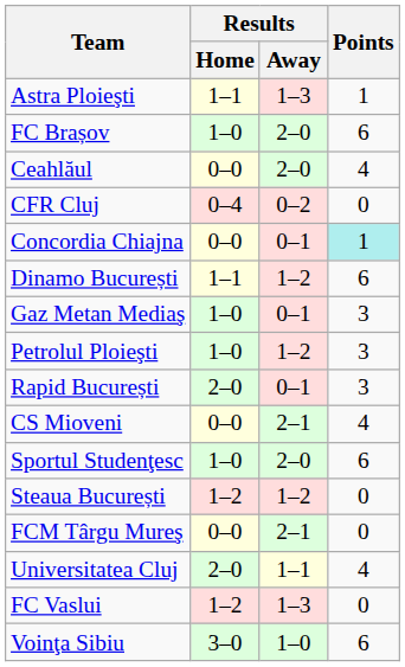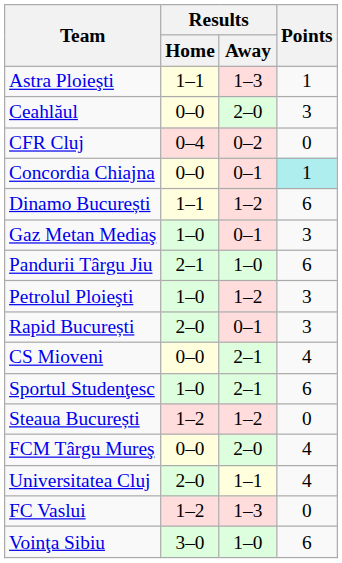 <table class="wikitable" style="text-align:center">
 <tr>
 <th rowspan=2>Team</th>
 <th colspan=2>Results</th>
 <th rowspan=2>Points</th>
 </tr>
 <tr>
 <th width=40>Home</th>
 <th width=40>Away</th>
 </tr>
 <tr>
 <td align=left><a href='#'>Astra Ploieşti</a></td>
 <td style="background:#ffd;">1–1</td>
 <td style="background:#fdd;">1–3</td>
 <td>1</td>
 </tr>
 <tr>
-<td align=left><a href='#'>FC Brașov</a></td>
-<td style="background:#dfd;">1–0</td>
-<td style="background:#dfd;">2–0</td>
-<td>6</td>
-</tr>
-<tr>
 <td align=left><a href='#'>Ceahlăul</a></td>
 <td style="background:#ffd;">0–0</td>
 <td style="background:#dfd;">2–0</td>
-<td>4</td>
+<td>3</td>
 </tr>
 <tr>
 <td align=left><a href='#'>CFR Cluj</a></td>
 <td style="background:#fdd;">0–4</td>
 <td style="background:#fdd;">0–2</td>
 <td>0</td>
 </tr>
 <tr>
 <td align=left><a href='#'>Concordia Chiajna</a></td>
 <td style="background:#ffd;">0–0</td>
 <td style="background:#fdd;">0–1</td>
 <td style="background: paleturquoise;">1</td>
 </tr>
 <tr>
 <td align=left><a href='#'>Dinamo București</a></td>
 <td style="background:#ffd;">1–1</td>
 <td style="background:#fdd;">1–2</td>
 <td>6</td>
 </tr>
 <tr>
 <td align=left><a href='#'>Gaz Metan Mediaş</a></td>
 <td style="background:#dfd;">1–0</td>
 <td style="background:#fdd;">0–1</td>
 <td>3</td>
 </tr>
 <tr>
+<td align=left><a href='#'>Pandurii Târgu Jiu</a></td>
+<td style="background:#dfd;">2–1</td>
+<td style="background:#dfd;">1–0</td>
+<td>6</td>
+</tr>
+<tr>
 <td align=left><a href='#'>Petrolul Ploieşti</a></td>
 <td style="background:#dfd;">1–0</td>
 <td style="background:#fdd;">1–2</td>
 <td>3</td>
 </tr>
 <tr>
 <td align=left><a href='#'>Rapid București</a></td>
 <td style="background:#dfd;">2–0</td>
 <td style="background:#fdd;">0–1</td>
 <td>3</td>
 </tr>
 <tr>
 <td align=left><a href='#'>CS Mioveni</a></td>
 <td style="background:#ffd;">0–0</td>
 <td style="background:#dfd;">2–1</td>
 <td>4</td>
 </tr>
 <tr>
 <td align=left><a href='#'>Sportul Studenţesc</a></td>
 <td style="background:#dfd;">1–0</td>
-<td style="background:#dfd;">2–0</td>
+<td style="background:#dfd;">2–1</td>
 <td>6</td>
 </tr>
 <tr>
 <td align=left><a href='#'>Steaua București</a></td>
 <td style="background:#fdd;">1–2</td>
 <td style="background:#fdd;">1–2</td>
 <td>0</td>
 </tr>
 <tr>
 <td align=left><a href='#'>FCM Târgu Mureş</a></td>
 <td style="background:#ffd;">0–0</td>
-<td style="background:#dfd;">2–1</td>
-<td>0</td>
+<td style="background:#dfd;">2–0</td>
+<td>4</td>
 </tr>
 <tr>
 <td align=left><a href='#'>Universitatea Cluj</a></td>
 <td style="background:#dfd;">2–0</td>
 <td style="background:#ffd;">1–1</td>
 <td>4</td>
 </tr>
 <tr>
 <td align=left><a href='#'>FC Vaslui</a></td>
 <td style="background:#fdd;">1–2</td>
 <td style="background:#fdd;">1–3</td>
 <td>0</td>
 </tr>
 <tr>
 <td align=left><a href='#'>Voinţa Sibiu</a></td>
 <td style="background:#dfd;">3–0</td>
 <td style="background:#dfd;">1–0</td>
 <td>6</td>
 </tr>
 </table>
